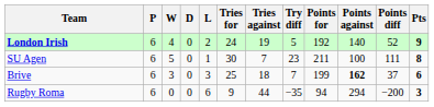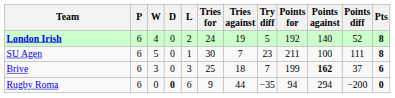 <table class="wikitable" style="text-align: center;">
 <tr>
 <th width="200">Team</th>
 <th width="20">P</th>
 <th width="20">W</th>
 <th width="20">D</th>
 <th width="20">L</th>
 <th width="20">Tries for</th>
 <th width="20">Tries against</th>
 <th width="20">Try diff</th>
 <th width="20">Points for</th>
 <th width="20">Points against</th>
 <th width="25">Points diff</th>
 <th width="20">Pts</th>
 </tr>
 <tr bgcolor="#ccffcc">
 <td align="left"> <strong><a href='#'>London Irish</a></strong></td>
 <td>6</td>
 <td>4</td>
 <td>0</td>
 <td>2</td>
 <td>24</td>
 <td>19</td>
 <td>5</td>
 <td>192</td>
 <td>140</td>
 <td>52</td>
-<td><strong>9</strong></td>
+<td><strong>8</strong></td>
 </tr>
 <tr>
 <td align="left"> <a href='#'>SU Agen</a></td>
 <td>6</td>
 <td>5</td>
 <td>0</td>
 <td>1</td>
 <td>30</td>
 <td>7</td>
 <td>23</td>
 <td>211</td>
 <td>100</td>
 <td>111</td>
 <td><strong>8</strong></td>
 </tr>
 <tr>
 <td align="left"> <a href='#'>Brive</a></td>
 <td>6</td>
 <td>3</td>
 <td>0</td>
 <td>3</td>
 <td>25</td>
 <td>18</td>
 <td>7</td>
 <td>199</td>
 <td><strong>162</strong></td>
 <td>37</td>
 <td><strong>6</strong></td>
 </tr>
 <tr>
 <td align="left"> <a href='#'>Rugby Roma</a></td>
 <td>6</td>
 <td>0</td>
-<td>0</td>
+<td><strong>0</strong></td>
 <td>6</td>
 <td>9</td>
 <td>44</td>
 <td>−35</td>
 <td>94</td>
 <td>294</td>
 <td>−200</td>
-<td><strong>3</strong></td>
+<td><strong>0</strong></td>
 </tr>
 </table>
